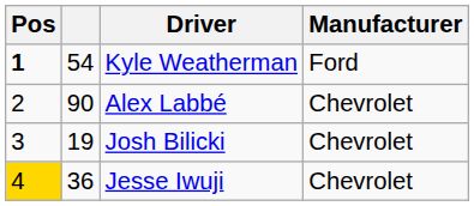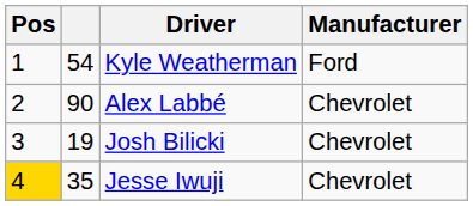 <table class="wikitable" style="font-size:98%">
 <tr>
 <th>Pos</th>
 <th></th>
 <th>Driver</th>
 <th>Manufacturer</th>
 </tr>
 <tr>
-<td><strong>1</strong></td>
+<td>1</td>
 <td>54</td>
 <td><a href='#'>Kyle Weatherman</a></td>
 <td>Ford</td>
 </tr>
 <tr>
 <td>2</td>
 <td>90</td>
 <td><a href='#'>Alex Labbé</a></td>
 <td>Chevrolet</td>
 </tr>
 <tr>
 <td>3</td>
 <td>19</td>
 <td><a href='#'>Josh Bilicki</a></td>
 <td>Chevrolet</td>
 </tr>
 <tr>
 <td style="background: gold;">4</td>
-<td>36</td>
+<td>35</td>
 <td><a href='#'>Jesse Iwuji</a></td>
 <td>Chevrolet</td>
 </tr>
 </table>
